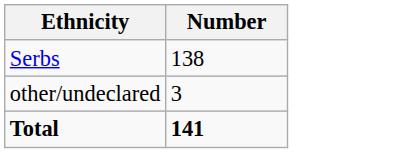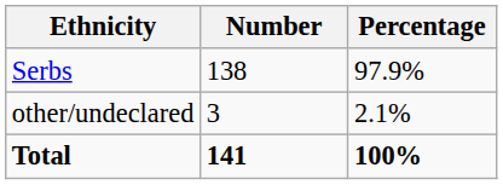 <table class="wikitable">
 <tr>
 <th width="100px">Ethnicity</th>
 <th width="80px">Number</th>
+<th width="80px">Percentage</th>
 </tr>
 <tr>
 <td><a href='#'>Serbs</a></td>
 <td>138</td>
+<td>97.9%</td>
 </tr>
 <tr>
 <td>other/undeclared</td>
 <td>3</td>
+<td>2.1%</td>
 </tr>
 <tr>
 <td><strong>Total</strong></td>
 <td><strong>141</strong></td>
+<td><strong>100%</strong></td>
 </tr>
 </table>
